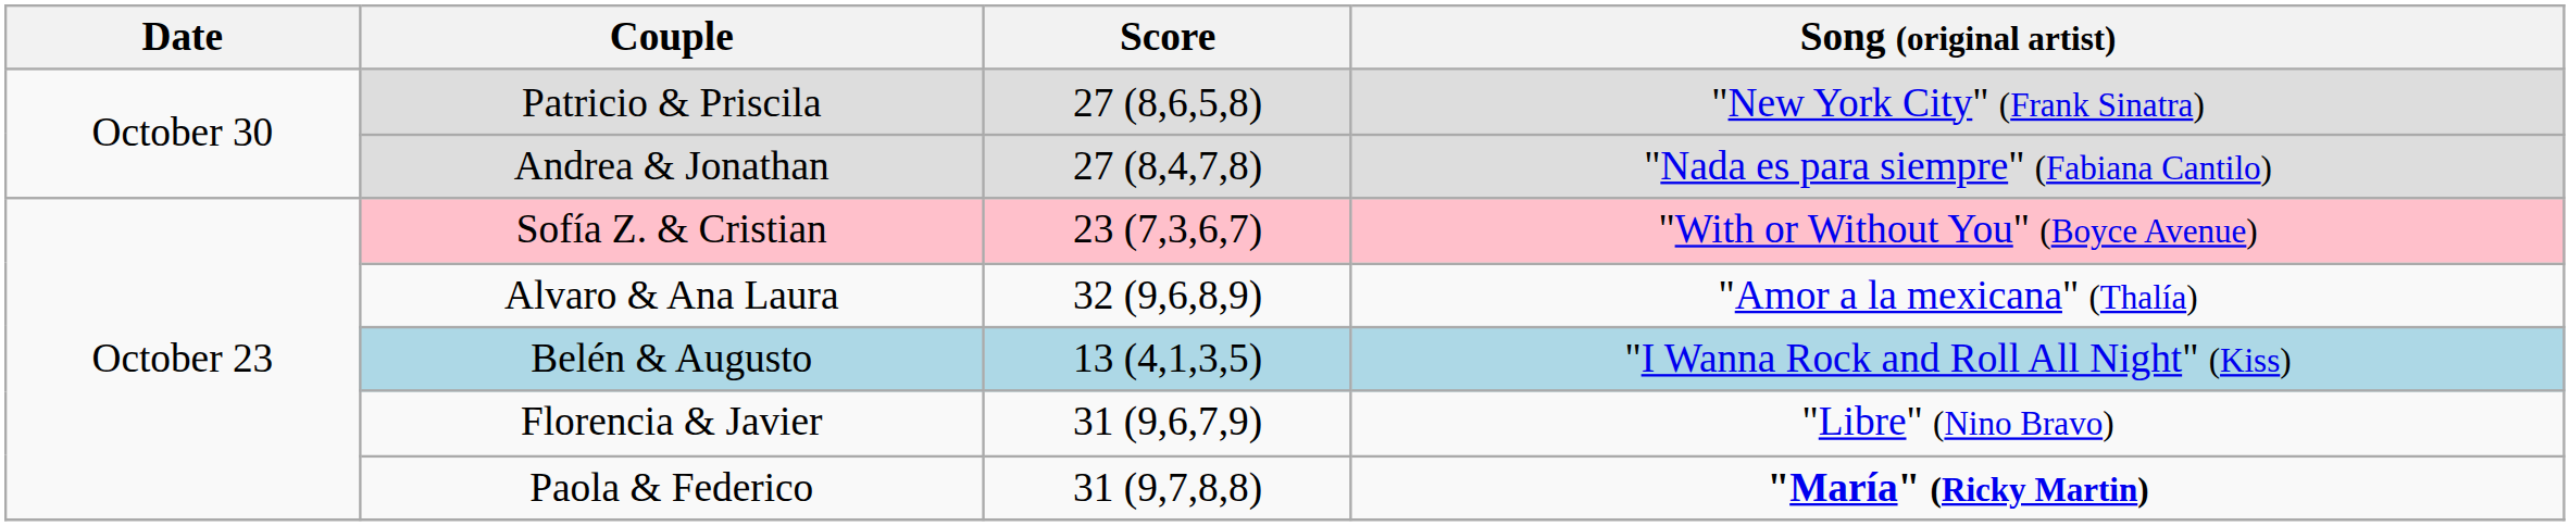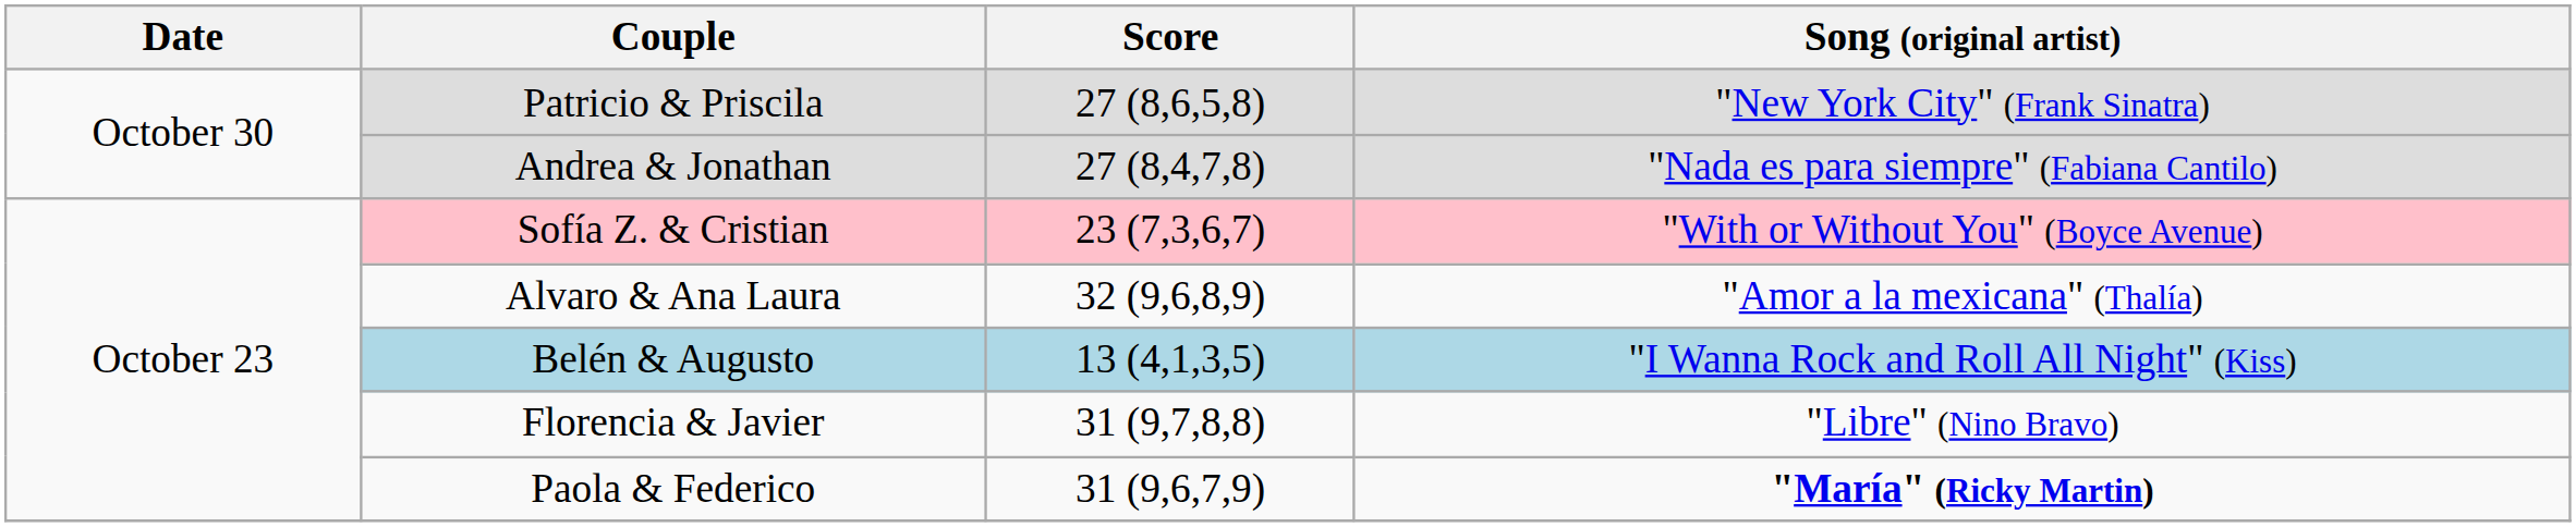 <table class="wikitable" style="text-align:center;width:80%;">
 <tr>
 <th>Date</th>
 <th>Couple</th>
 <th>Score</th>
 <th>Song <small>(original artist)</small></th>
 </tr>
 <tr>
 <td rowspan="2">October 30</td>
 <td style="background:#ddd;">Patricio & Priscila</td>
 <td style="background:#ddd;">27 (8,6,5,8)</td>
 <td style="background:#ddd;">"<a href='#'>New York City</a>" <small>(<a href='#'>Frank Sinatra</a>)</small></td>
 </tr>
 <tr>
 <td style="background:#ddd;">Andrea & Jonathan</td>
 <td style="background:#ddd;">27 (8,4,7,8)</td>
 <td style="background:#ddd;">"<a href='#'>Nada es para siempre</a>" <small>(<a href='#'>Fabiana Cantilo</a>)</small></td>
 </tr>
 <tr>
 <td rowspan="5">October 23</td>
 <td style="background:pink;">Sofía Z. & Cristian</td>
 <td style="background:pink;">23 (7,3,6,7)</td>
 <td style="background:pink;">"<a href='#'>With or Without You</a>" <small>(<a href='#'>Boyce Avenue</a>)</small></td>
 </tr>
 <tr>
 <td>Alvaro & Ana Laura</td>
 <td>32 (9,6,8,9)</td>
 <td>"<a href='#'>Amor a la mexicana</a>" <small>(<a href='#'>Thalía</a>)</small></td>
 </tr>
 <tr>
 <td style="background:lightblue;">Belén & Augusto</td>
 <td style="background:lightblue;">13 (4,1,3,5)</td>
 <td style="background:lightblue;">"<a href='#'>I Wanna Rock and Roll All Night</a>" <small>(<a href='#'>Kiss</a>)</small></td>
 </tr>
 <tr>
 <td>Florencia & Javier</td>
-<td>31 (9,6,7,9)</td>
+<td>31 (9,7,8,8)</td>
 <td>"<a href='#'>Libre</a>" <small>(<a href='#'>Nino Bravo</a>)</small></td>
 </tr>
 <tr>
 <td>Paola & Federico</td>
-<td>31 (9,7,8,8)</td>
+<td>31 (9,6,7,9)</td>
 <td><strong>"<a href='#'>María</a>" <small>(<a href='#'>Ricky Martin</a>)</small></strong></td>
 </tr>
 <tr>
 </tr>
 </table>
